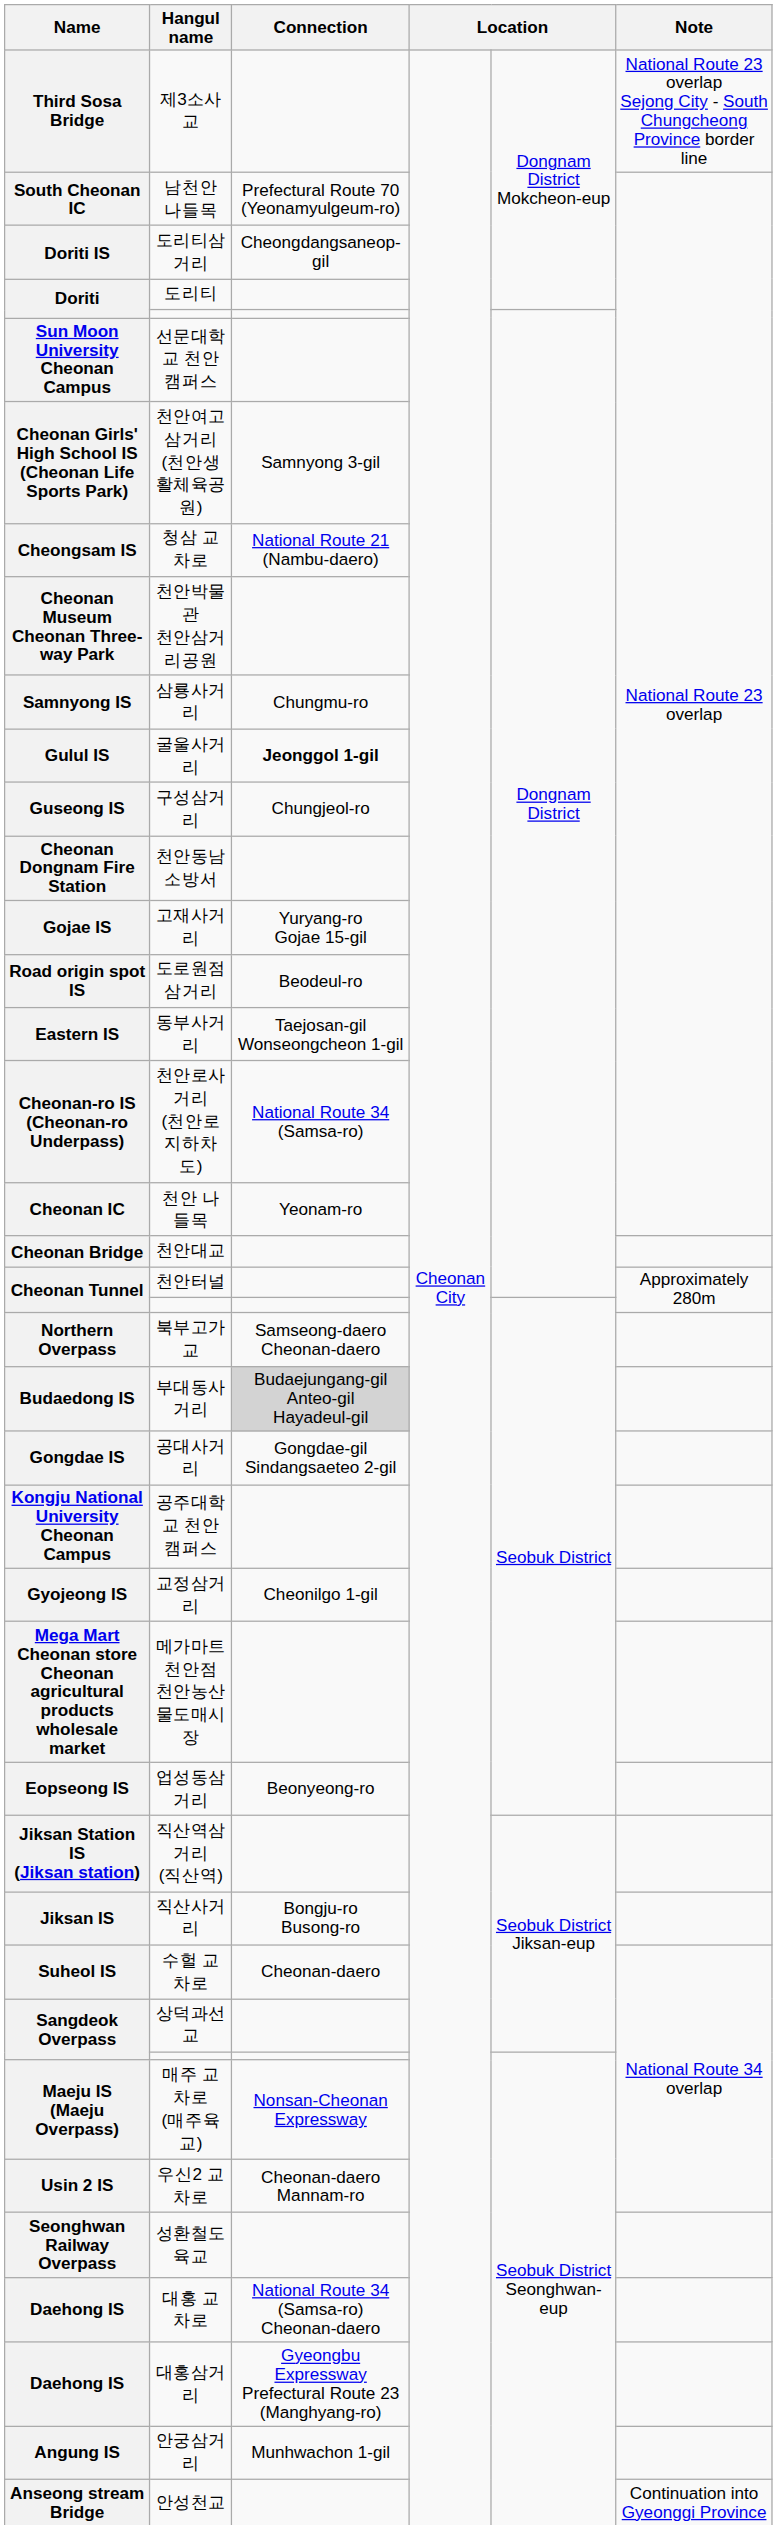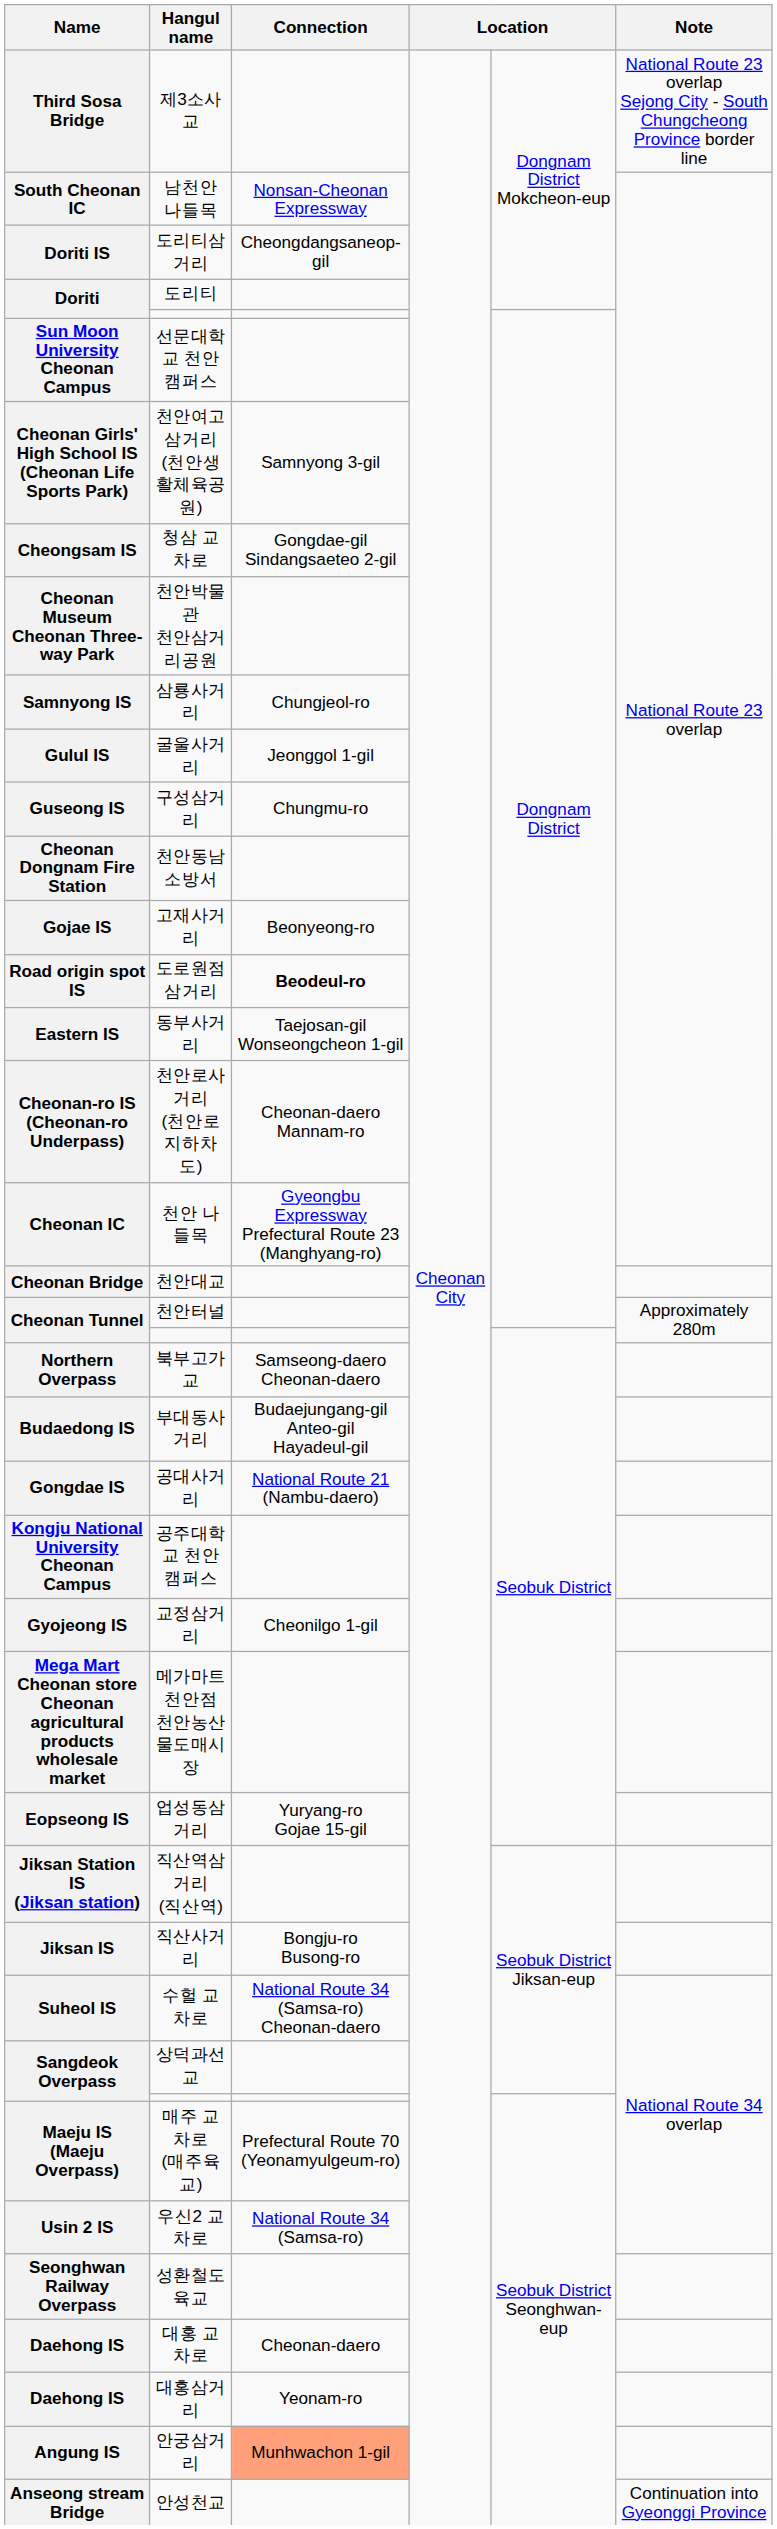 <table class="wikitable" style="font-size: 85%; text-align: center;">
 <tr>
 <th>Name </th>
 <th>Hangul name</th>
 <th>Connection</th>
 <th colspan="2">Location</th>
 <th>Note</th>
 </tr>
 <tr>
 <th>Third Sosa Bridge</th>
 <td>제3소사교</td>
 <td></td>
 <td rowspan=40><a href='#'>Cheonan City</a></td>
 <td rowspan=4><a href='#'>Dongnam District</a> Mokcheon-eup</td>
 <td><a href='#'>National Route 23</a> overlap<br><a href='#'>Sejong City</a> - <a href='#'>South Chungcheong Province</a> border line</td>
 </tr>
 <tr>
 <th>South Cheonan IC</th>
 <td>남천안 나들목</td>
-<td>Prefectural Route 70<br>(Yeonamyulgeum-ro)</td>
+<td><a href='#'>Nonsan-Cheonan Expressway</a></td>
 <td rowspan=17><a href='#'>National Route 23</a> overlap</td>
 </tr>
 <tr>
 <th>Doriti IS</th>
 <td>도리티삼거리</td>
 <td>Cheongdangsaneop-gil</td>
 </tr>
 <tr>
 <th rowspan=2>Doriti</th>
 <td>도리티</td>
 <td></td>
 </tr>
 <tr>
 <td></td>
 <td></td>
 <td rowspan=16><a href='#'>Dongnam District</a></td>
 </tr>
 <tr>
 <th><a href='#'>Sun Moon University</a> Cheonan Campus</th>
 <td>선문대학교 천안캠퍼스</td>
 <td></td>
 </tr>
 <tr>
 <th>Cheonan Girls' High School IS<br>(Cheonan Life Sports Park)</th>
 <td>천안여고삼거리<br>(천안생활체육공원)</td>
 <td>Samnyong 3-gil</td>
 </tr>
 <tr>
 <th>Cheongsam IS</th>
 <td>청삼 교차로</td>
-<td> <a href='#'>National Route 21</a><br>(Nambu-daero)</td>
+<td>Gongdae-gil<br>Sindangsaeteo 2-gil</td>
 </tr>
 <tr>
 <th>Cheonan Museum<br>Cheonan Three-way Park</th>
 <td>천안박물관<br>천안삼거리공원</td>
 <td></td>
 </tr>
 <tr>
 <th>Samnyong IS</th>
 <td>삼룡사거리</td>
-<td>Chungmu-ro</td>
+<td>Chungjeol-ro</td>
 </tr>
 <tr>
 <th>Gulul IS</th>
 <td>굴울사거리</td>
-<td><strong>Jeonggol 1-gil</strong></td>
+<td>Jeonggol 1-gil</td>
 </tr>
 <tr>
 <th>Guseong IS</th>
 <td>구성삼거리</td>
-<td>Chungjeol-ro</td>
+<td>Chungmu-ro</td>
 </tr>
 <tr>
 <th>Cheonan Dongnam Fire Station</th>
 <td>천안동남소방서</td>
 <td></td>
 </tr>
 <tr>
 <th>Gojae IS</th>
 <td>고재사거리</td>
-<td>Yuryang-ro<br>Gojae 15-gil</td>
+<td>Beonyeong-ro</td>
 </tr>
 <tr>
 <th>Road origin spot IS</th>
 <td>도로원점삼거리</td>
-<td>Beodeul-ro</td>
+<td><strong>Beodeul-ro</strong></td>
 </tr>
 <tr>
 <th>Eastern IS</th>
 <td>동부사거리</td>
 <td>Taejosan-gil<br>Wonseongcheon 1-gil</td>
 </tr>
 <tr>
 <th>Cheonan-ro IS<br>(Cheonan-ro Underpass)</th>
 <td>천안로사거리<br>(천안로지하차도)</td>
-<td> <a href='#'>National Route 34</a><br>(Samsa-ro)</td>
+<td>Cheonan-daero<br>Mannam-ro</td>
 </tr>
 <tr>
 <th>Cheonan IC</th>
 <td>천안 나들목</td>
-<td>Yeonam-ro</td>
+<td><a href='#'>Gyeongbu Expressway</a><br>Prefectural Route 23<br>(Manghyang-ro)</td>
 </tr>
 <tr>
 <th>Cheonan Bridge</th>
 <td>천안대교</td>
 <td></td>
 <td></td>
 </tr>
 <tr>
 <th rowspan=2>Cheonan Tunnel</th>
 <td>천안터널</td>
 <td></td>
 <td rowspan=2>Approximately 280m</td>
 </tr>
 <tr>
 <td></td>
 <td></td>
 <td rowspan=8><a href='#'>Seobuk District</a></td>
 </tr>
 <tr>
 <th>Northern Overpass</th>
 <td>북부고가교</td>
 <td>Samseong-daero<br>Cheonan-daero</td>
 <td></td>
 </tr>
 <tr>
 <th>Budaedong IS</th>
 <td>부대동사거리</td>
-<td style="background: lightgrey;">Budaejungang-gil<br>Anteo-gil<br>Hayadeul-gil</td>
+<td>Budaejungang-gil<br>Anteo-gil<br>Hayadeul-gil</td>
 <td></td>
 </tr>
 <tr>
 <th>Gongdae IS</th>
 <td>공대사거리</td>
-<td>Gongdae-gil<br>Sindangsaeteo 2-gil</td>
+<td> <a href='#'>National Route 21</a><br>(Nambu-daero)</td>
 <td></td>
 </tr>
 <tr>
 <th><a href='#'>Kongju National University</a> Cheonan Campus</th>
 <td>공주대학교 천안캠퍼스</td>
 <td></td>
 <td></td>
 </tr>
 <tr>
 <th>Gyojeong IS</th>
 <td>교정삼거리</td>
 <td>Cheonilgo 1-gil</td>
 <td></td>
 </tr>
 <tr>
 <th><a href='#'>Mega Mart</a> Cheonan store<br>Cheonan agricultural products wholesale market</th>
 <td>메가마트 천안점<br>천안농산물도매시장</td>
 <td></td>
 <td></td>
 </tr>
 <tr>
 <th>Eopseong IS</th>
 <td>업성동삼거리</td>
-<td>Beonyeong-ro</td>
+<td>Yuryang-ro<br>Gojae 15-gil</td>
 <td></td>
 </tr>
 <tr>
 <th>Jiksan Station IS<br>(<a href='#'>Jiksan station</a>)</th>
 <td>직산역삼거리<br>(직산역)</td>
 <td></td>
 <td rowspan=4><a href='#'>Seobuk District</a> Jiksan-eup</td>
 <td></td>
 </tr>
 <tr>
 <th>Jiksan IS</th>
 <td>직산사거리</td>
 <td>Bongju-ro<br>Busong-ro</td>
 <td></td>
 </tr>
 <tr>
 <th>Suheol IS</th>
 <td>수헐 교차로</td>
-<td>Cheonan-daero</td>
+<td> <a href='#'>National Route 34</a><br>(Samsa-ro)<br>Cheonan-daero</td>
 <td rowspan=5><a href='#'>National Route 34</a> overlap</td>
 </tr>
 <tr>
 <th rowspan=2>Sangdeok Overpass</th>
 <td>상덕과선교</td>
 <td></td>
 </tr>
 <tr>
 <td></td>
 <td></td>
 <td rowspan=8><a href='#'>Seobuk District</a> Seonghwan-eup</td>
 </tr>
 <tr>
 <th>Maeju IS<br>(Maeju Overpass)</th>
 <td>매주 교차로<br>(매주육교)</td>
-<td><a href='#'>Nonsan-Cheonan Expressway</a></td>
+<td>Prefectural Route 70<br>(Yeonamyulgeum-ro)</td>
 </tr>
 <tr>
 <th>Usin 2 IS</th>
 <td>우신2 교차로</td>
-<td>Cheonan-daero<br>Mannam-ro</td>
+<td> <a href='#'>National Route 34</a><br>(Samsa-ro)</td>
 </tr>
 <tr>
 <th>Seonghwan Railway Overpass</th>
 <td>성환철도육교</td>
 <td></td>
 <td></td>
 </tr>
 <tr>
 <th>Daehong IS</th>
 <td>대홍 교차로</td>
-<td> <a href='#'>National Route 34</a><br>(Samsa-ro)<br>Cheonan-daero</td>
+<td>Cheonan-daero</td>
 <td></td>
 </tr>
 <tr>
 <th>Daehong IS</th>
 <td>대홍삼거리</td>
-<td><a href='#'>Gyeongbu Expressway</a><br>Prefectural Route 23<br>(Manghyang-ro)</td>
+<td>Yeonam-ro</td>
 <td></td>
 </tr>
 <tr>
 <th>Angung IS</th>
 <td>안궁삼거리</td>
-<td>Munhwachon 1-gil</td>
+<td style="background: lightsalmon;">Munhwachon 1-gil</td>
 <td></td>
 </tr>
 <tr>
 <th>Anseong stream Bridge</th>
 <td>안성천교</td>
 <td></td>
 <td>Continuation into <a href='#'>Gyeonggi Province</a></td>
 </tr>
 <tr>
 </tr>
 </table>
